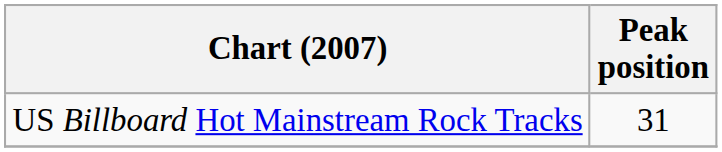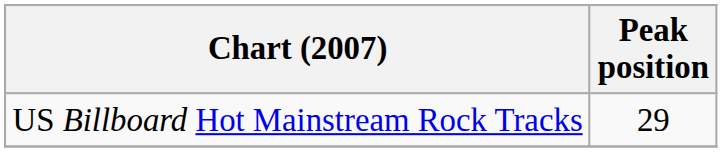 <table class="wikitable">
 <tr>
 <th>Chart (2007)</th>
 <th>Peak<br>position</th>
 </tr>
 <tr>
 <td>US <em>Billboard</em> <a href='#'>Hot Mainstream Rock Tracks</a></td>
-<td align="center">31</td>
+<td align="center">29</td>
 </tr>
 <tr>
 </tr>
 </table>
